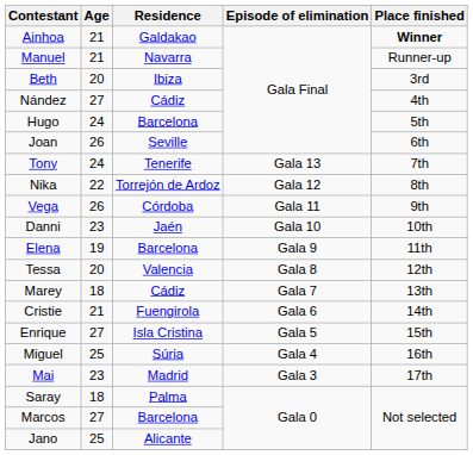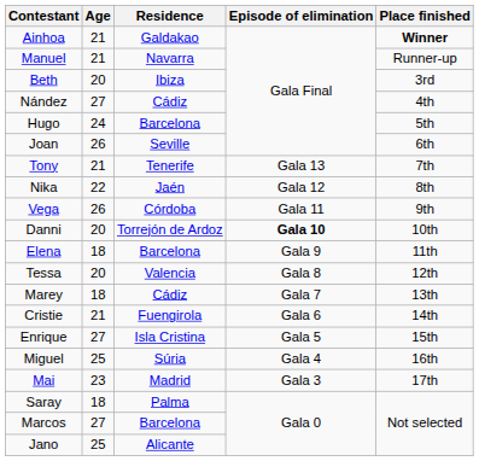 <table class="wikitable" style="text-align:center">
 <tr>
 <th>Contestant</th>
 <th>Age</th>
 <th>Residence</th>
 <th>Episode of elimination</th>
 <th>Place finished</th>
 </tr>
 <tr>
 <td><a href='#'>Ainhoa</a></td>
 <td>21</td>
 <td><a href='#'>Galdakao</a></td>
 <td rowspan=6>Gala Final</td>
 <td><strong>Winner</strong></td>
 </tr>
 <tr>
 <td><a href='#'>Manuel</a></td>
 <td>21</td>
 <td><a href='#'>Navarra</a></td>
 <td>Runner-up</td>
 </tr>
 <tr>
 <td><a href='#'>Beth</a></td>
 <td>20</td>
 <td><a href='#'>Ibiza</a></td>
 <td>3rd</td>
 </tr>
 <tr>
 <td>Nández</td>
 <td>27</td>
 <td><a href='#'>Cádiz</a></td>
 <td>4th</td>
 </tr>
 <tr>
 <td>Hugo</td>
 <td>24</td>
 <td><a href='#'>Barcelona</a></td>
 <td>5th</td>
 </tr>
 <tr>
 <td>Joan</td>
 <td>26</td>
 <td><a href='#'>Seville</a></td>
 <td>6th</td>
 </tr>
 <tr>
 <td><a href='#'>Tony</a></td>
-<td>24</td>
+<td>21</td>
 <td><a href='#'>Tenerife</a></td>
 <td>Gala 13</td>
 <td>7th</td>
 </tr>
 <tr>
 <td>Nika</td>
 <td>22</td>
-<td><a href='#'>Torrejón de Ardoz</a></td>
+<td><a href='#'>Jaén</a></td>
 <td>Gala 12</td>
 <td>8th</td>
 </tr>
 <tr>
 <td><a href='#'>Vega</a></td>
 <td>26</td>
 <td><a href='#'>Córdoba</a></td>
 <td>Gala 11</td>
 <td>9th</td>
 </tr>
 <tr>
 <td>Danni</td>
-<td>23</td>
-<td><a href='#'>Jaén</a></td>
-<td>Gala 10</td>
+<td>20</td>
+<td><a href='#'>Torrejón de Ardoz</a></td>
+<td><strong>Gala 10</strong></td>
 <td>10th</td>
 </tr>
 <tr>
 <td><a href='#'>Elena</a></td>
-<td>19</td>
+<td>18</td>
 <td><a href='#'>Barcelona</a></td>
 <td>Gala 9</td>
 <td>11th</td>
 </tr>
 <tr>
 <td>Tessa</td>
 <td>20</td>
 <td><a href='#'>Valencia</a></td>
 <td>Gala 8</td>
 <td>12th</td>
 </tr>
 <tr>
 <td>Marey</td>
 <td>18</td>
 <td><a href='#'>Cádiz</a></td>
 <td>Gala 7</td>
 <td>13th</td>
 </tr>
 <tr>
 <td>Cristie</td>
 <td>21</td>
 <td><a href='#'>Fuengirola</a></td>
 <td>Gala 6</td>
 <td>14th</td>
 </tr>
 <tr>
 <td>Enrique</td>
 <td>27</td>
 <td><a href='#'>Isla Cristina</a></td>
 <td>Gala 5</td>
 <td>15th</td>
 </tr>
 <tr>
 <td>Miguel</td>
 <td>25</td>
 <td><a href='#'>Súria</a></td>
 <td>Gala 4</td>
 <td>16th</td>
 </tr>
 <tr>
 <td><a href='#'>Mai</a></td>
 <td>23</td>
 <td><a href='#'>Madrid</a></td>
 <td>Gala 3</td>
 <td>17th</td>
 </tr>
 <tr>
 <td>Saray</td>
 <td>18</td>
 <td><a href='#'>Palma</a></td>
 <td rowspan="3">Gala 0</td>
 <td rowspan="3">Not selected</td>
 </tr>
 <tr>
 <td>Marcos</td>
 <td>27</td>
 <td><a href='#'>Barcelona</a></td>
 </tr>
 <tr>
 <td>Jano</td>
 <td>25</td>
 <td><a href='#'>Alicante</a></td>
 </tr>
 </table>
